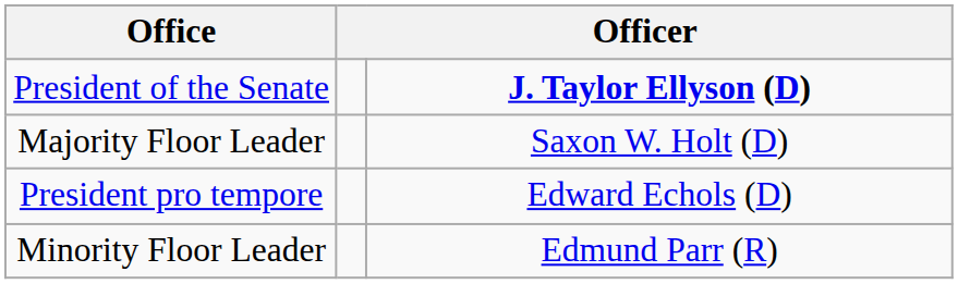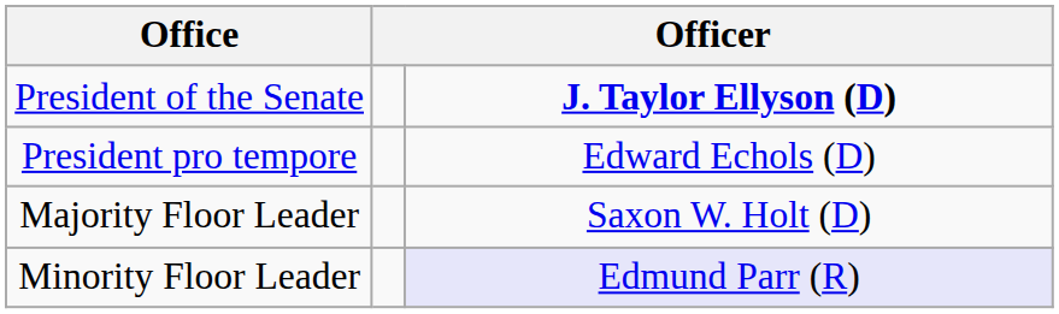 <table class="wikitable" style="text-align:center">
 <tr>
 <th width="35%">Office</th>
 <th colspan=2 width="65%">Officer</th>
 </tr>
 <tr>
 <td><a href='#'>President of the Senate</a></td>
 <td></td>
 <td><strong><a href='#'>J. Taylor Ellyson</a> (<a href='#'>D</a>)</strong></td>
 </tr>
 <tr>
+<td><a href='#'>President pro tempore</a></td>
+<td></td>
+<td><a href='#'>Edward Echols</a> (<a href='#'>D</a>)</td>
+</tr>
+<tr>
 <td>Majority Floor Leader</td>
 <td></td>
 <td><a href='#'>Saxon W. Holt</a> (<a href='#'>D</a>)</td>
 </tr>
 <tr>
-<td><a href='#'>President pro tempore</a></td>
-<td></td>
-<td><a href='#'>Edward Echols</a> (<a href='#'>D</a>)</td>
-</tr>
-<tr>
 <td>Minority Floor Leader</td>
 <td></td>
-<td><a href='#'>Edmund Parr</a> (<a href='#'>R</a>)</td>
+<td style="background: lavender;"><a href='#'>Edmund Parr</a> (<a href='#'>R</a>)</td>
 </tr>
 </table>
